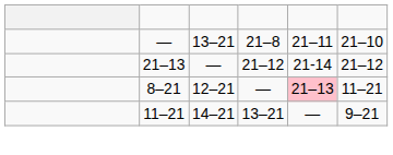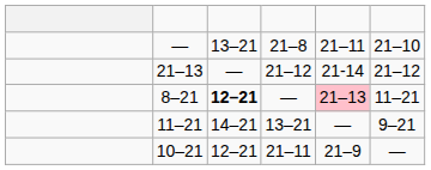 <table class="wikitable" style="text-align:center; font-size:90%;">
 <tr>
 <th width=120> </th>
 <td><strong></strong></td>
 <td><strong></strong></td>
 <td><strong></strong></td>
 <td><strong></strong></td>
 <td><strong></strong></td>
 </tr>
 <tr>
 <td style="text-align:left;"></td>
 <td>—</td>
 <td>13–21</td>
 <td>21–8</td>
 <td>21–11</td>
 <td>21–10</td>
 </tr>
 <tr>
 <td style="text-align:left;"></td>
 <td>21–13</td>
 <td>—</td>
 <td>21–12</td>
 <td>21-14</td>
 <td>21–12</td>
 </tr>
 <tr>
 <td style="text-align:left;"></td>
 <td>8–21</td>
-<td>12–21</td>
+<td><strong>12–21</strong></td>
 <td>—</td>
 <td style="background: pink;">21–13</td>
 <td>11–21</td>
 </tr>
 <tr>
 <td style="text-align:left;"></td>
 <td>11–21</td>
 <td>14–21</td>
 <td>13–21</td>
 <td>—</td>
 <td>9–21</td>
 </tr>
+<tr>
+<td style="text-align:left;"></td>
+<td>10–21</td>
+<td>12–21</td>
+<td>21–11</td>
+<td>21–9</td>
+<td>—</td>
+</tr>
 </table>
